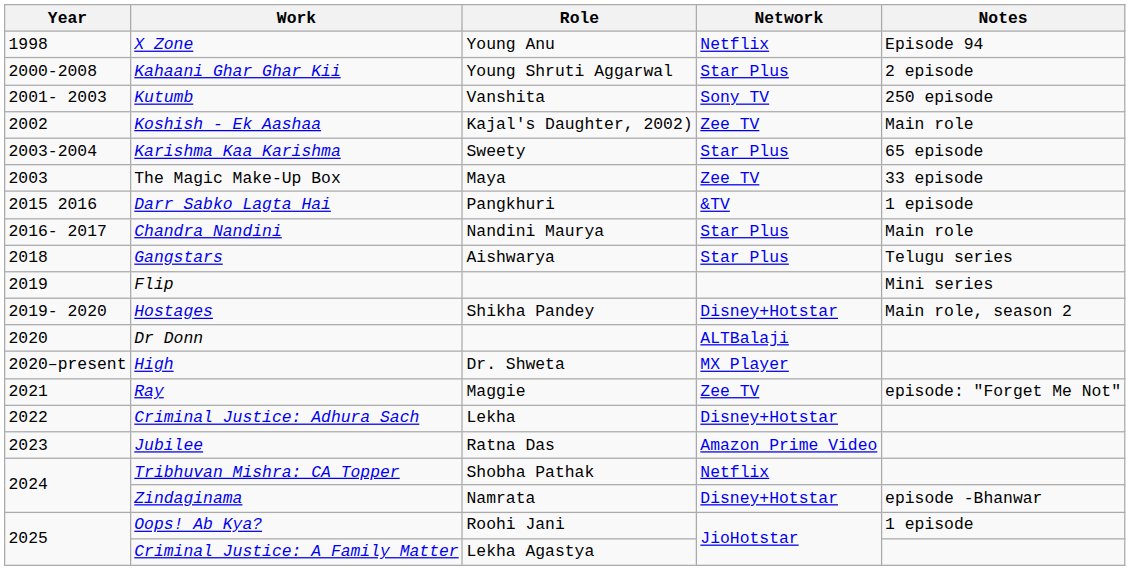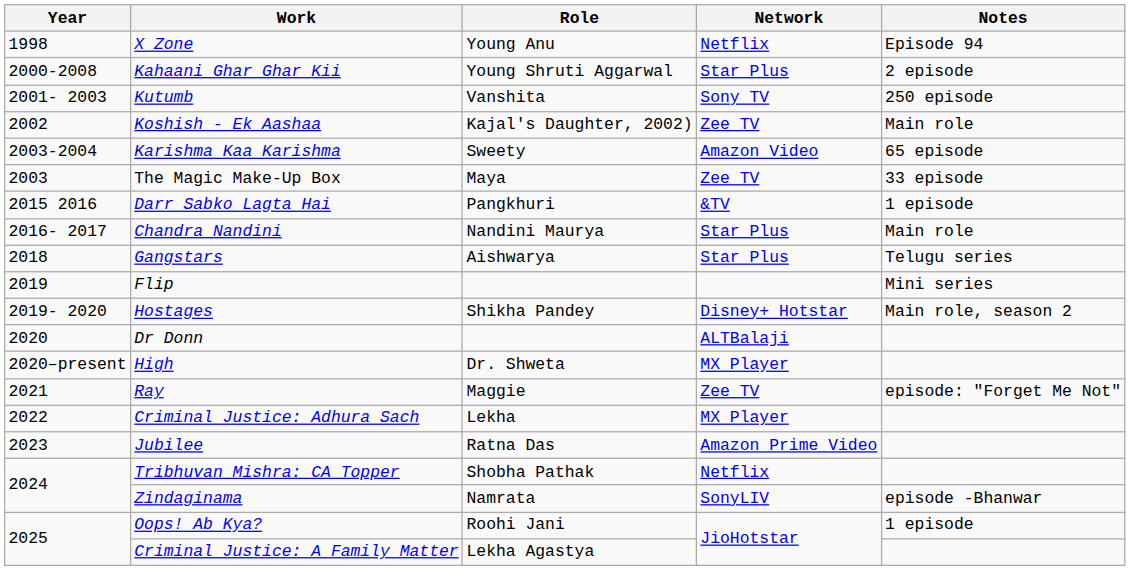 <table class="wikitable sortable plainrowable">
 <tr>
 <th>Year</th>
 <th>Work</th>
 <th>Role</th>
 <th>Network</th>
 <th>Notes</th>
 </tr>
 <tr>
 <td>1998</td>
 <td><em><a href='#'>X Zone</a></em></td>
 <td>Young Anu</td>
 <td><a href='#'>Netflix</a></td>
 <td>Episode 94</td>
 </tr>
 <tr>
 <td>2000-2008</td>
 <td><em><a href='#'>Kahaani Ghar Ghar Kii</a></em></td>
 <td>Young Shruti Aggarwal</td>
 <td><a href='#'>Star Plus</a></td>
 <td>2 episode</td>
 </tr>
 <tr>
 <td>2001- 2003</td>
 <td><a href='#'><em>Kutumb</em></a></td>
 <td>Vanshita</td>
 <td><a href='#'>Sony TV</a></td>
 <td>250 episode</td>
 </tr>
 <tr>
 <td>2002</td>
 <td><em><a href='#'>Koshish - Ek Aashaa</a></em></td>
 <td>Kajal's Daughter, 2002)</td>
 <td><a href='#'>Zee TV</a></td>
 <td>Main role</td>
 </tr>
 <tr>
 <td>2003-2004</td>
 <td><em><a href='#'>Karishma Kaa Karishma</a></em></td>
 <td>Sweety</td>
-<td><a href='#'>Star Plus</a></td>
+<td><a href='#'>Amazon Video</a></td>
 <td>65 episode</td>
 </tr>
 <tr>
 <td>2003</td>
 <td>The Magic Make-Up Box</td>
 <td>Maya</td>
 <td><a href='#'>Zee TV</a></td>
 <td>33 episode</td>
 </tr>
 <tr>
 <td>2015 2016</td>
 <td><em><a href='#'>Darr Sabko Lagta Hai</a></em></td>
 <td>Pangkhuri</td>
 <td><a href='#'>&TV</a></td>
 <td>1 episode</td>
 </tr>
 <tr>
 <td>2016- 2017</td>
 <td><em><a href='#'>Chandra Nandini</a></em></td>
 <td>Nandini Maurya</td>
 <td><a href='#'>Star Plus</a></td>
 <td>Main role</td>
 </tr>
 <tr>
 <td>2018</td>
 <td><em><a href='#'>Gangstars</a></em></td>
 <td>Aishwarya</td>
 <td><a href='#'>Star Plus</a></td>
 <td>Telugu series</td>
 </tr>
 <tr>
 <td>2019</td>
 <td><em>Flip</em></td>
 <td></td>
 <td></td>
 <td>Mini series</td>
 </tr>
 <tr>
 <td>2019- 2020</td>
 <td><a href='#'><em>Hostages</em></a></td>
 <td>Shikha Pandey</td>
-<td><a href='#'>Disney+Hotstar</a></td>
+<td><a href='#'>Disney+ Hotstar</a></td>
 <td>Main role, season 2</td>
 </tr>
 <tr>
 <td>2020</td>
 <td><em>Dr Donn</em></td>
 <td></td>
 <td><a href='#'>ALTBalaji</a></td>
 <td></td>
 </tr>
 <tr>
 <td>2020–present</td>
 <td><em><a href='#'>High</a></em></td>
 <td>Dr. Shweta</td>
 <td><a href='#'>MX Player</a></td>
 <td></td>
 </tr>
 <tr>
 <td>2021</td>
 <td><em><a href='#'>Ray</a></em></td>
 <td>Maggie</td>
 <td><a href='#'>Zee TV</a></td>
 <td>episode: "Forget Me Not"</td>
 </tr>
 <tr>
 <td>2022</td>
 <td><em><a href='#'>Criminal Justice: Adhura Sach</a></em></td>
 <td>Lekha</td>
-<td><a href='#'>Disney+Hotstar</a></td>
+<td><a href='#'>MX Player</a></td>
 <td></td>
 </tr>
 <tr>
 <td>2023</td>
 <td><em><a href='#'>Jubilee</a></em></td>
 <td>Ratna Das</td>
 <td><a href='#'>Amazon Prime Video</a></td>
 <td></td>
 </tr>
 <tr>
 <td rowspan="2">2024</td>
 <td><em><a href='#'>Tribhuvan Mishra: CA Topper</a></em></td>
 <td>Shobha Pathak</td>
 <td><a href='#'>Netflix</a></td>
 </tr>
 <tr>
 <td><em><a href='#'>Zindaginama</a></em></td>
 <td>Namrata</td>
-<td><a href='#'>Disney+Hotstar</a></td>
+<td><a href='#'>SonyLIV</a></td>
 <td>episode -Bhanwar</td>
 </tr>
 <tr>
 <td rowspan="2">2025</td>
 <td><em><a href='#'>Oops! Ab Kya?</a></em></td>
 <td>Roohi Jani</td>
 <td rowspan="2"><a href='#'>JioHotstar</a></td>
 <td>1 episode</td>
 </tr>
 <tr>
 <td><em><a href='#'>Criminal Justice: A Family Matter</a></em></td>
 <td>Lekha Agastya</td>
 </tr>
 </table>
